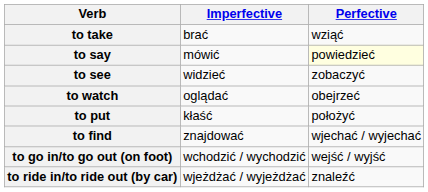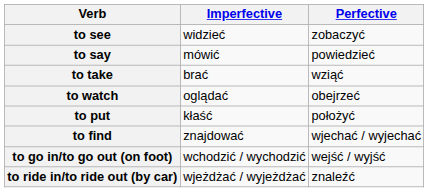 <table class="wikitable">
 <tr>
 <th>Verb</th>
 <th><a href='#'>Imperfective</a></th>
 <th><a href='#'>Perfective</a></th>
 </tr>
 <tr>
-<th>to take</th>
-<td>brać</td>
-<td>wziąć</td>
+<th>to see</th>
+<td>widzieć</td>
+<td>zobaczyć</td>
 </tr>
 <tr>
 <th>to say</th>
 <td>mówić</td>
-<td style="background: lightyellow;">powiedzieć</td>
+<td>powiedzieć</td>
 </tr>
 <tr>
-<th>to see</th>
-<td>widzieć</td>
-<td>zobaczyć</td>
+<th>to take</th>
+<td>brać</td>
+<td>wziąć</td>
 </tr>
 <tr>
 <th>to watch</th>
 <td>oglądać</td>
 <td>obejrzeć</td>
 </tr>
 <tr>
 <th>to put</th>
 <td>kłaść</td>
 <td>położyć</td>
 </tr>
 <tr>
 <th>to find</th>
 <td>znajdować</td>
 <td>wjechać / wyjechać</td>
 </tr>
 <tr>
 <th>to go in/to go out (on foot)</th>
 <td>wchodzić / wychodzić</td>
 <td>wejść / wyjść</td>
 </tr>
 <tr>
 <th>to ride in/to ride out (by car)</th>
 <td>wjeżdżać / wyjeżdżać</td>
 <td>znaleźć</td>
 </tr>
 </table>
